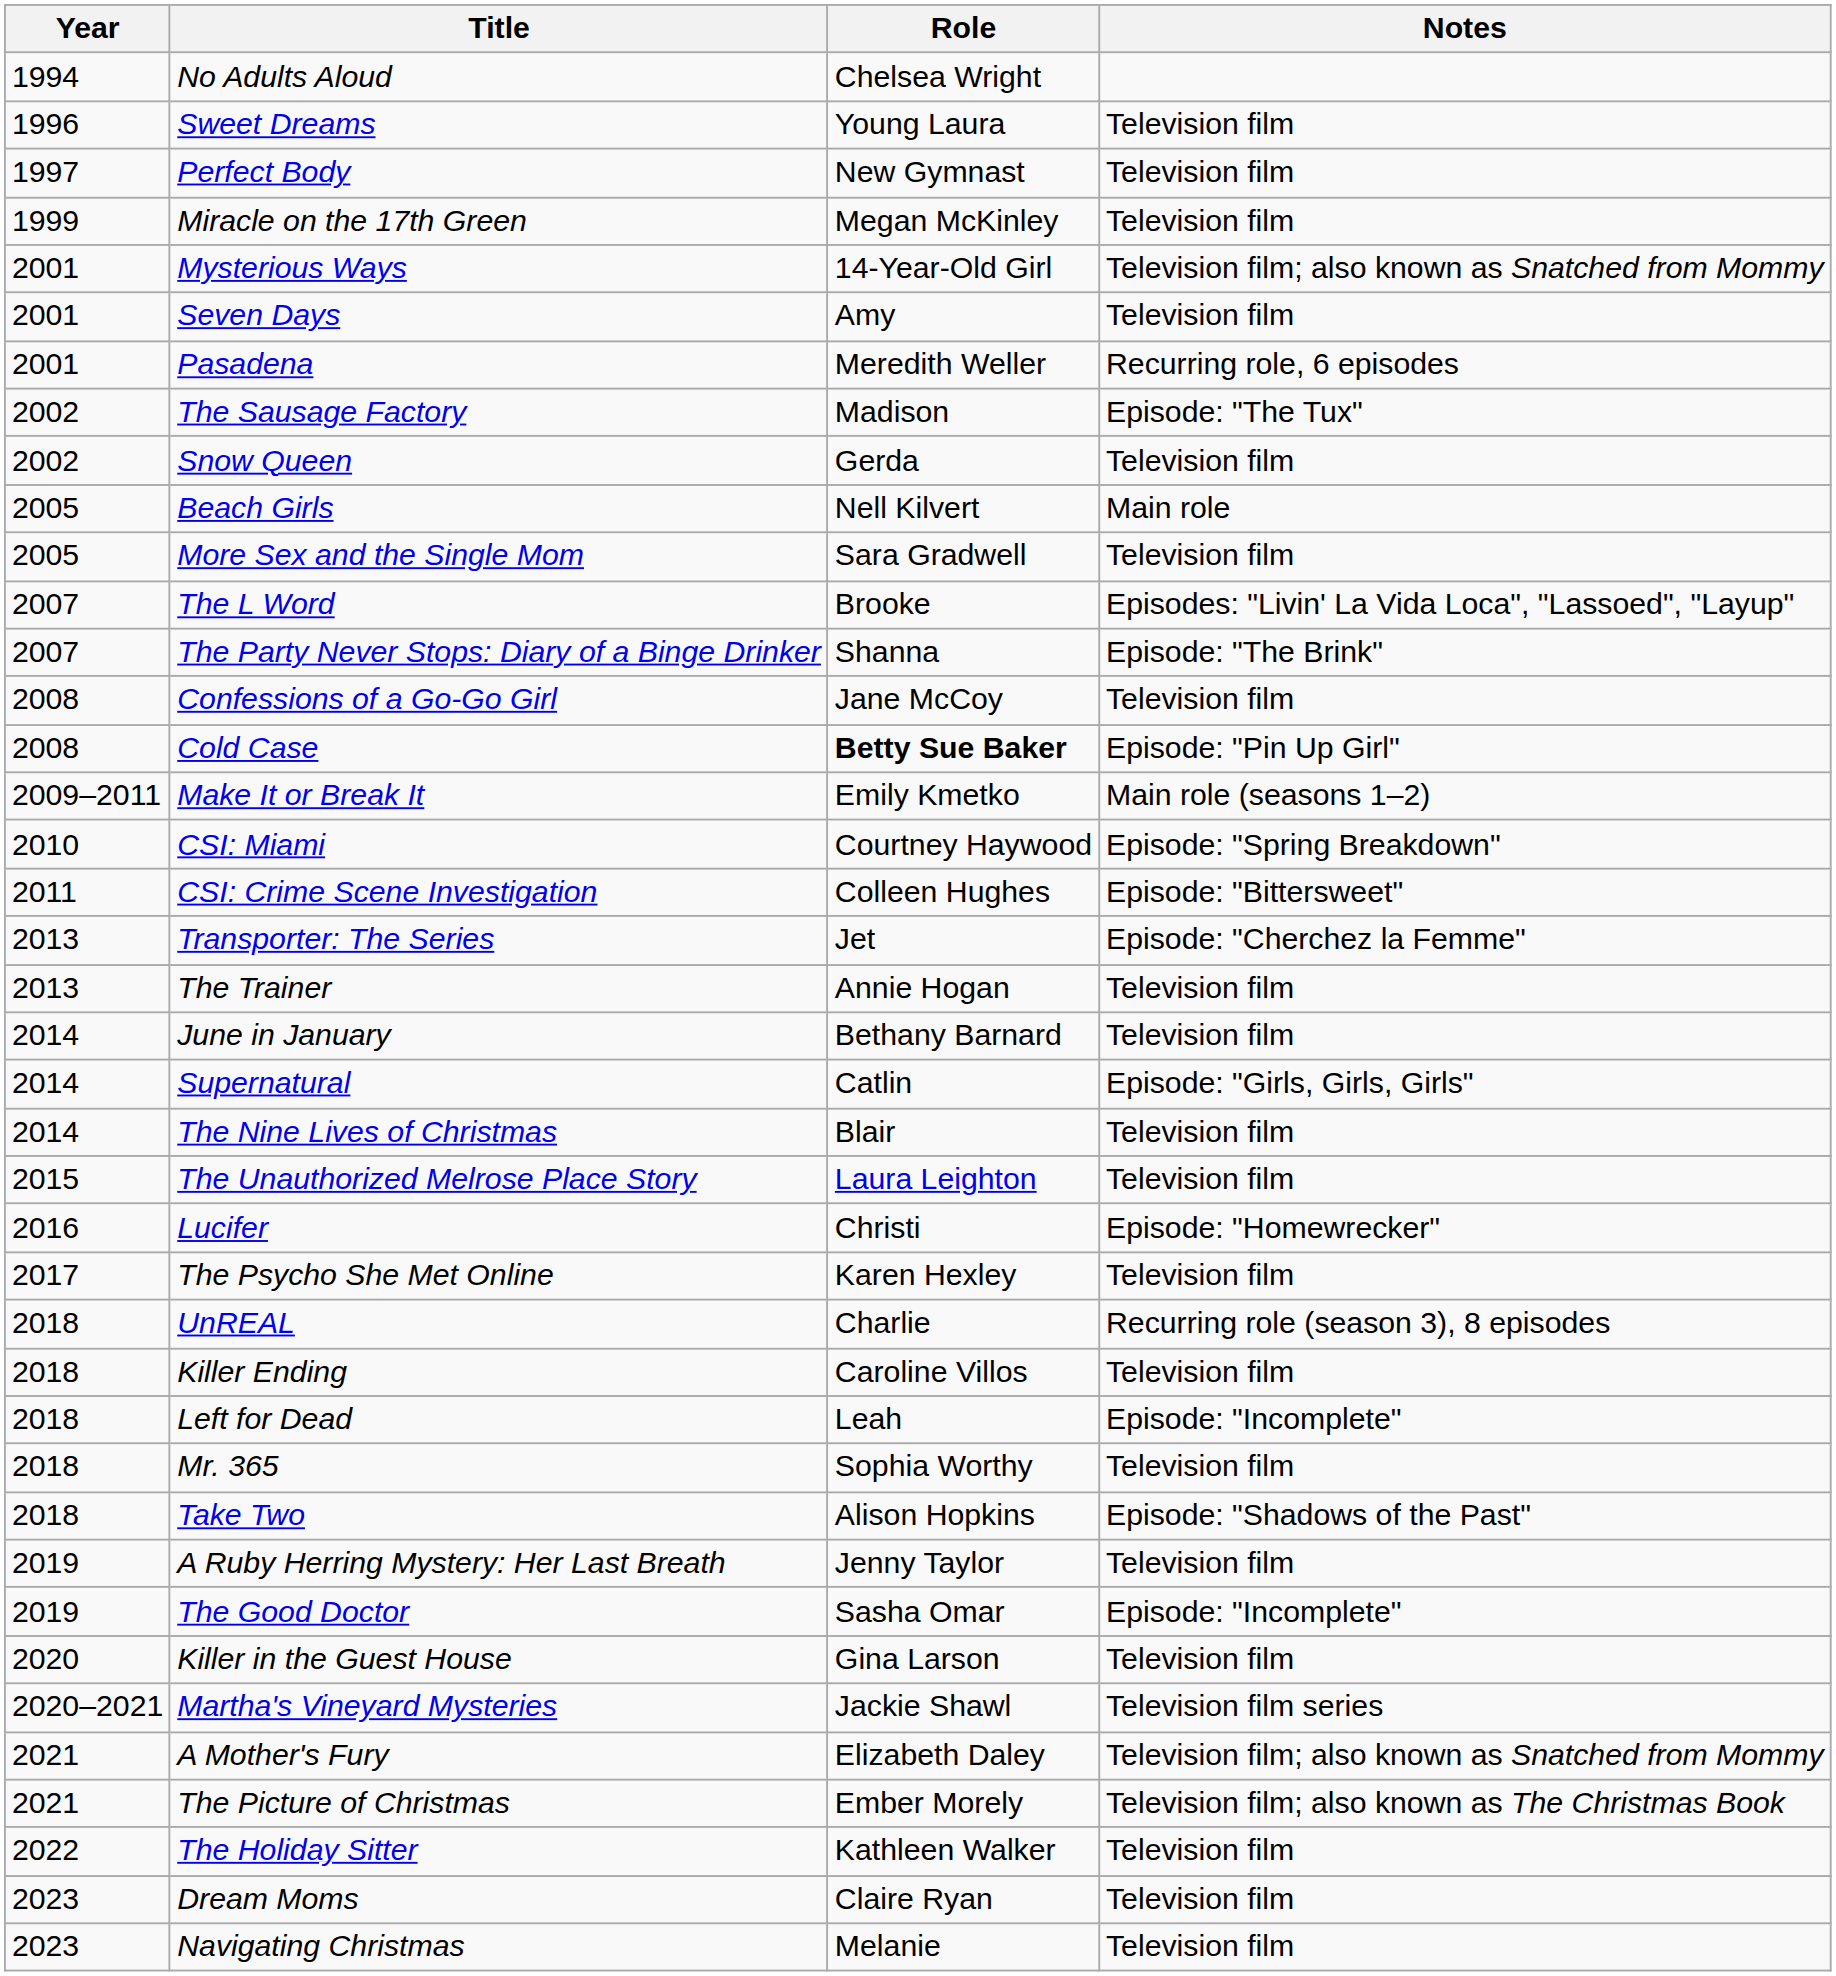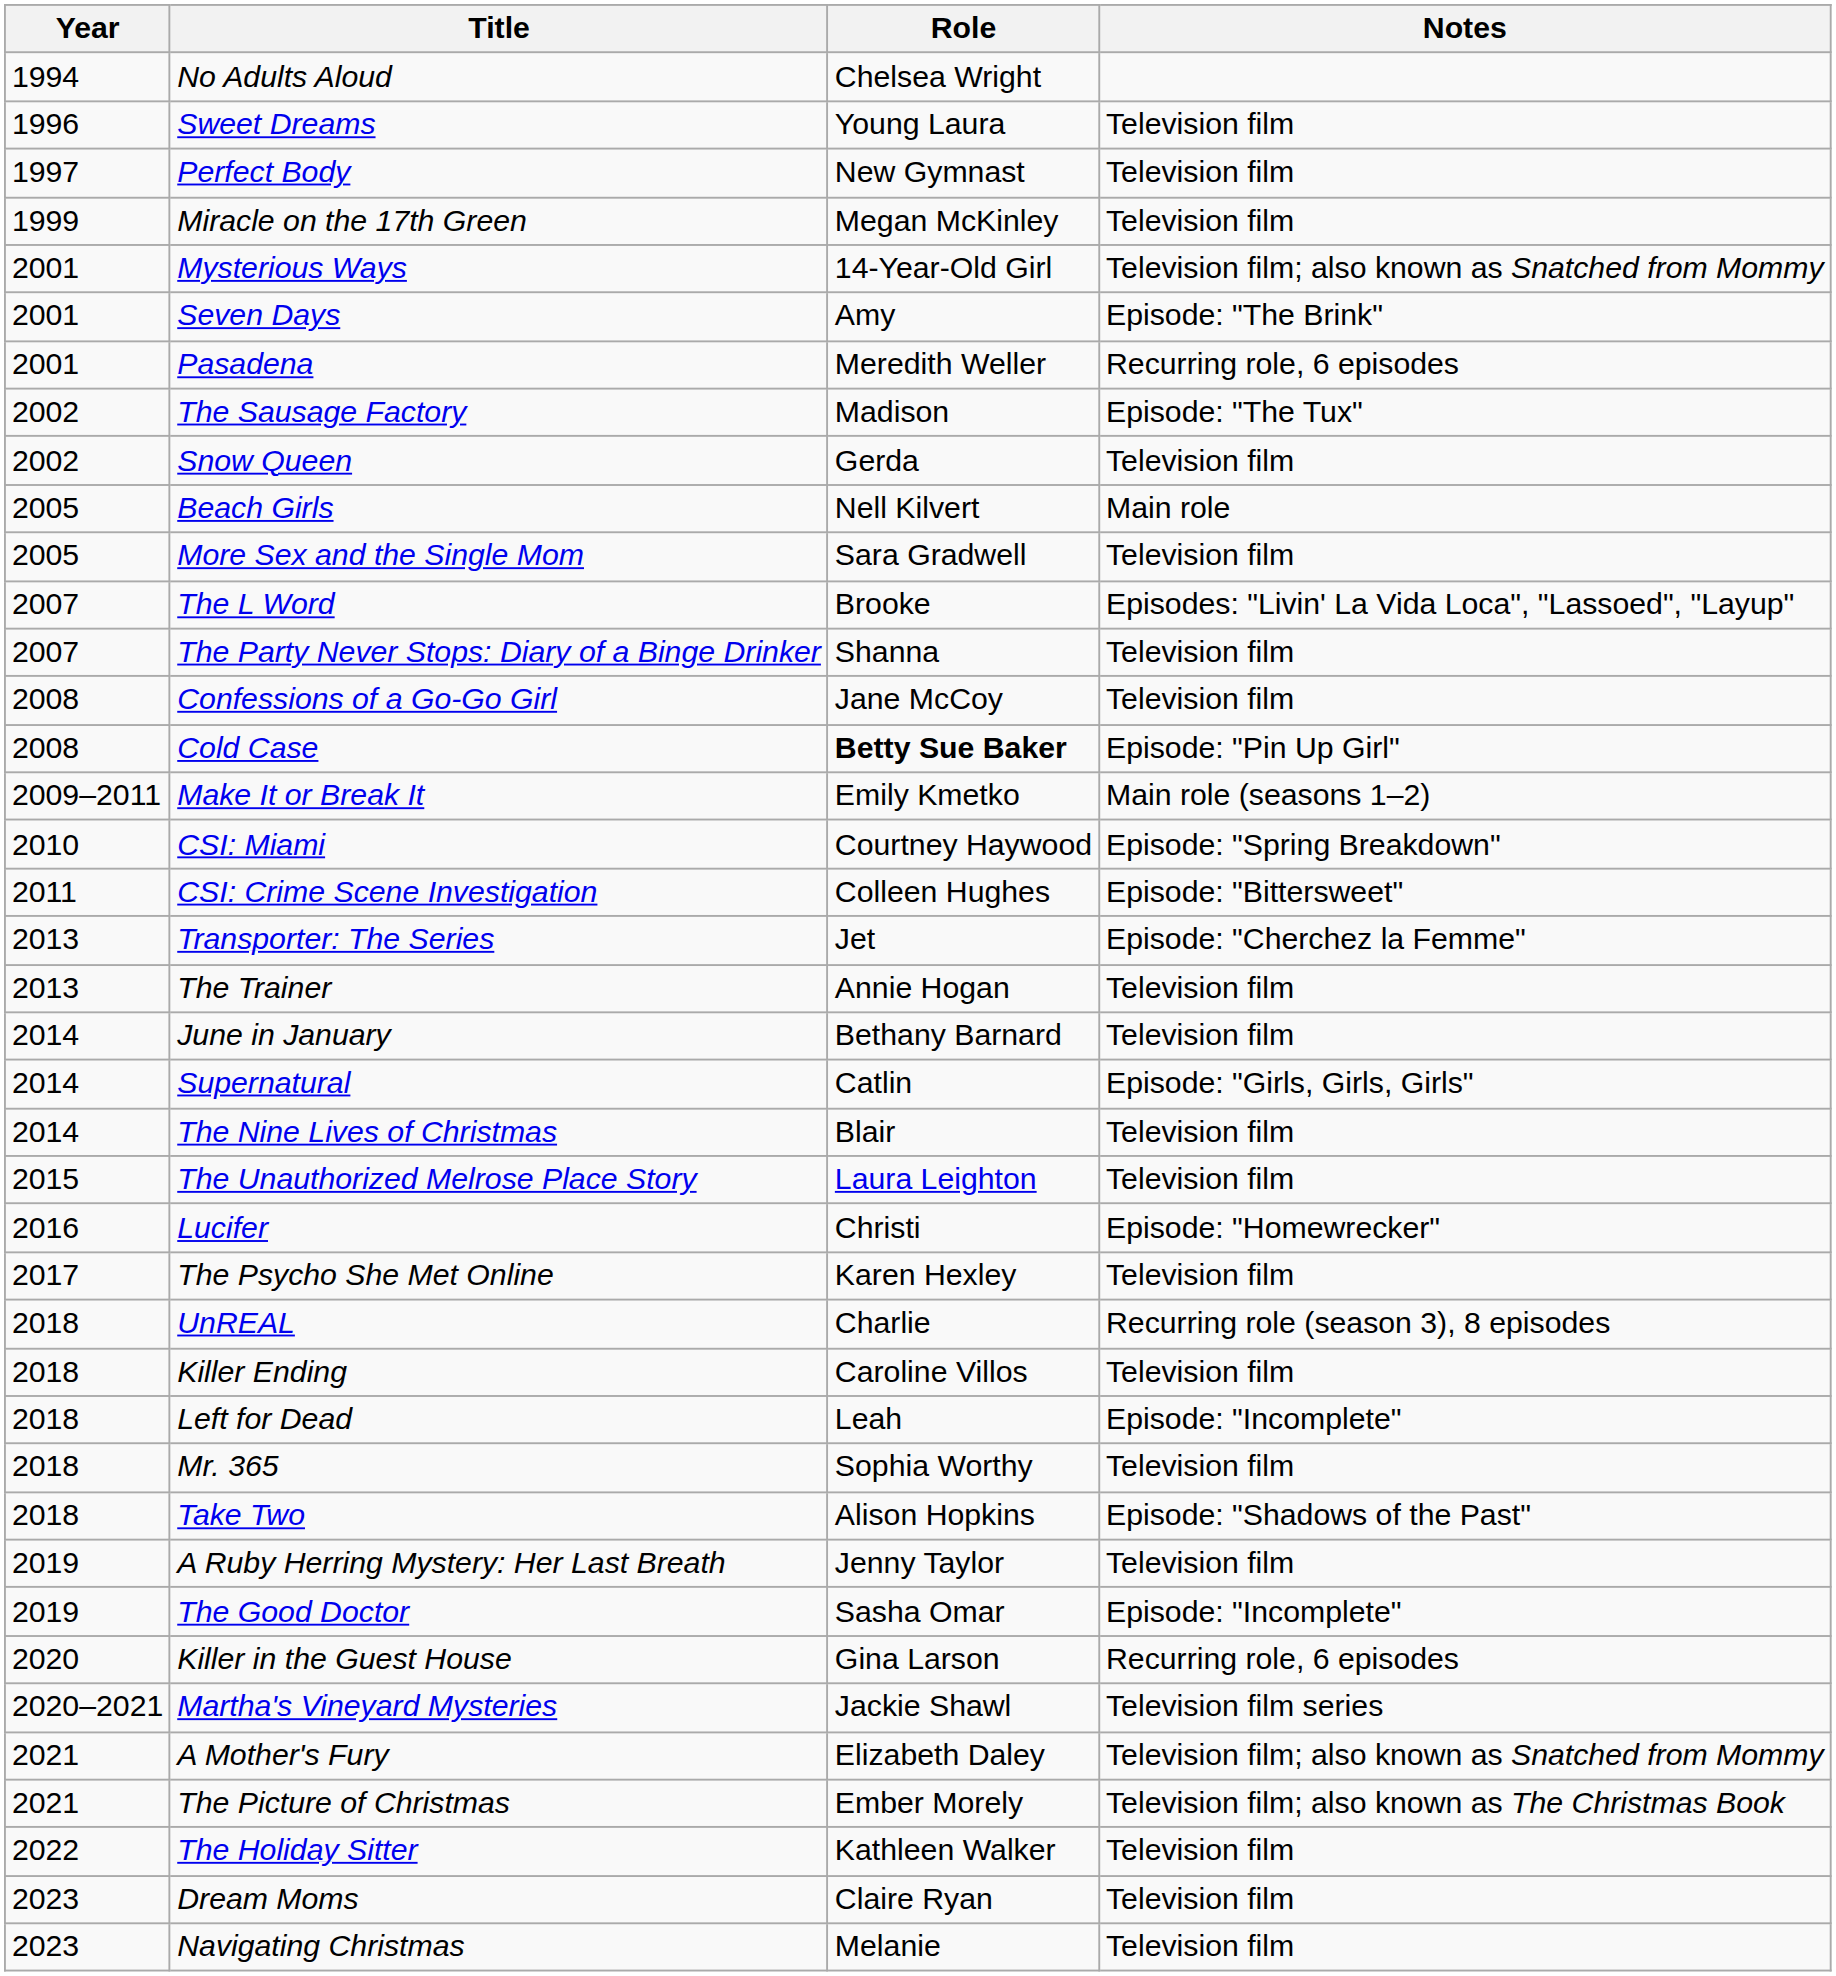 <table class="wikitable sortable">
 <tr>
 <th>Year</th>
 <th>Title</th>
 <th>Role</th>
 <th class="unsortable">Notes</th>
 </tr>
 <tr>
 <td>1994</td>
 <td><em>No Adults Aloud</em></td>
 <td>Chelsea Wright</td>
 <td></td>
 </tr>
 <tr>
 <td>1996</td>
 <td><em><a href='#'>Sweet Dreams</a></em></td>
 <td>Young Laura</td>
 <td>Television film</td>
 </tr>
 <tr>
 <td>1997</td>
 <td><em><a href='#'>Perfect Body</a></em></td>
 <td>New Gymnast</td>
 <td>Television film</td>
 </tr>
 <tr>
 <td>1999</td>
 <td><em>Miracle on the 17th Green</em></td>
 <td>Megan McKinley</td>
 <td>Television film</td>
 </tr>
 <tr>
 <td>2001</td>
 <td><em><a href='#'>Mysterious Ways</a></em></td>
 <td>14-Year-Old Girl</td>
 <td>Television film; also known as <em>Snatched from Mommy</em></td>
 </tr>
 <tr>
 <td>2001</td>
 <td><em><a href='#'>Seven Days</a></em></td>
 <td>Amy</td>
-<td>Television film</td>
+<td>Episode: "The Brink"</td>
 </tr>
 <tr>
 <td>2001</td>
 <td><em><a href='#'>Pasadena</a></em></td>
 <td>Meredith Weller</td>
 <td>Recurring role, 6 episodes</td>
 </tr>
 <tr>
 <td>2002</td>
 <td data-sort-value="Sausage Factory, The"><em><a href='#'>The Sausage Factory</a></em></td>
 <td>Madison</td>
 <td>Episode: "The Tux"</td>
 </tr>
 <tr>
 <td>2002</td>
 <td><em><a href='#'>Snow Queen</a></em></td>
 <td>Gerda</td>
 <td>Television film</td>
 </tr>
 <tr>
 <td>2005</td>
 <td><em><a href='#'>Beach Girls</a></em></td>
 <td>Nell Kilvert</td>
 <td>Main role</td>
 </tr>
 <tr>
 <td>2005</td>
 <td><em><a href='#'>More Sex and the Single Mom</a></em></td>
 <td>Sara Gradwell</td>
 <td>Television film</td>
 </tr>
 <tr>
 <td>2007</td>
 <td data-sort-value="L Word, The"><em><a href='#'>The L Word</a></em></td>
 <td>Brooke</td>
 <td>Episodes: "Livin' La Vida Loca", "Lassoed", "Layup"</td>
 </tr>
 <tr>
 <td>2007</td>
 <td data-sort-value="Party Never Stops: Diary of a Binge Drinker, The"><em><a href='#'>The Party Never Stops: Diary of a Binge Drinker</a></em></td>
 <td>Shanna</td>
-<td>Episode: "The Brink"</td>
+<td>Television film</td>
 </tr>
 <tr>
 <td>2008</td>
 <td><em><a href='#'>Confessions of a Go-Go Girl</a></em></td>
 <td>Jane McCoy</td>
 <td>Television film</td>
 </tr>
 <tr>
 <td>2008</td>
 <td><em><a href='#'>Cold Case</a></em></td>
 <td><strong>Betty Sue Baker</strong></td>
 <td>Episode: "Pin Up Girl"</td>
 </tr>
 <tr>
 <td>2009–2011</td>
 <td><em><a href='#'>Make It or Break It</a></em></td>
 <td>Emily Kmetko</td>
 <td>Main role (seasons 1–2)</td>
 </tr>
 <tr>
 <td>2010</td>
 <td><em><a href='#'>CSI: Miami</a></em></td>
 <td>Courtney Haywood</td>
 <td>Episode: "Spring Breakdown"</td>
 </tr>
 <tr>
 <td>2011</td>
 <td><em><a href='#'>CSI: Crime Scene Investigation</a></em></td>
 <td>Colleen Hughes</td>
 <td>Episode: "Bittersweet"</td>
 </tr>
 <tr>
 <td>2013</td>
 <td><em><a href='#'>Transporter: The Series</a></em></td>
 <td>Jet</td>
 <td>Episode: "Cherchez la Femme"</td>
 </tr>
 <tr>
 <td>2013</td>
 <td data-sort-value="Trainer, The"><em>The Trainer</em></td>
 <td>Annie Hogan</td>
 <td>Television film</td>
 </tr>
 <tr>
 <td>2014</td>
 <td><em>June in January</em></td>
 <td>Bethany Barnard</td>
 <td>Television film</td>
 </tr>
 <tr>
 <td>2014</td>
 <td><em><a href='#'>Supernatural</a></em></td>
 <td>Catlin</td>
 <td>Episode: "Girls, Girls, Girls"</td>
 </tr>
 <tr>
 <td>2014</td>
 <td data-sort-value="Nine Lives of Christmas, The"><em><a href='#'>The Nine Lives of Christmas</a></em></td>
 <td>Blair</td>
 <td>Television film</td>
 </tr>
 <tr>
 <td>2015</td>
 <td data-sort-value="Unauthorized Melrose Place Story, The"><em><a href='#'>The Unauthorized Melrose Place Story</a></em></td>
 <td><a href='#'>Laura Leighton</a></td>
 <td>Television film</td>
 </tr>
 <tr>
 <td>2016</td>
 <td><em><a href='#'>Lucifer</a></em></td>
 <td>Christi</td>
 <td>Episode: "Homewrecker"</td>
 </tr>
 <tr>
 <td>2017</td>
 <td data-sort-value="Psycho She Met Online, The"><em>The Psycho She Met Online</em></td>
 <td>Karen Hexley</td>
 <td>Television film</td>
 </tr>
 <tr>
 <td>2018</td>
 <td><em><a href='#'>UnREAL</a></em></td>
 <td>Charlie</td>
 <td>Recurring role (season 3), 8 episodes</td>
 </tr>
 <tr>
 <td>2018</td>
 <td><em>Killer Ending</em></td>
 <td>Caroline Villos</td>
 <td>Television film</td>
 </tr>
 <tr>
 <td>2018</td>
 <td><em>Left for Dead</em></td>
 <td>Leah</td>
 <td>Episode: "Incomplete"</td>
 </tr>
 <tr>
 <td>2018</td>
 <td><em>Mr. 365</em></td>
 <td>Sophia Worthy</td>
 <td>Television film</td>
 </tr>
 <tr>
 <td>2018</td>
 <td><em><a href='#'>Take Two</a></em></td>
 <td>Alison Hopkins</td>
 <td>Episode: "Shadows of the Past"</td>
 </tr>
 <tr>
 <td>2019</td>
 <td data-sort-value="Ruby Herring Mystery: Her Last Breath, A"><em>A Ruby Herring Mystery: Her Last Breath</em></td>
 <td>Jenny Taylor</td>
 <td>Television film</td>
 </tr>
 <tr>
 <td>2019</td>
 <td data-sort-value="Good Doctor, The"><em><a href='#'>The Good Doctor</a></em></td>
 <td>Sasha Omar</td>
 <td>Episode: "Incomplete"</td>
 </tr>
 <tr>
 <td>2020</td>
 <td><em>Killer in the Guest House</em></td>
 <td>Gina Larson</td>
-<td>Television film</td>
+<td>Recurring role, 6 episodes</td>
 </tr>
 <tr>
 <td>2020–2021</td>
 <td><em><a href='#'>Martha's Vineyard Mysteries</a></em></td>
 <td>Jackie Shawl</td>
 <td>Television film series</td>
 </tr>
 <tr>
 <td>2021</td>
 <td data-sort-value="Mother's Fury, A"><em>A Mother's Fury</em></td>
 <td>Elizabeth Daley</td>
 <td>Television film; also known as <em>Snatched from Mommy</em></td>
 </tr>
 <tr>
 <td>2021</td>
 <td data-sort-value="Picture of Christmas, The"><em>The Picture of Christmas</em></td>
 <td>Ember Morely</td>
 <td>Television film; also known as <em>The Christmas Book</em></td>
 </tr>
 <tr>
 <td>2022</td>
 <td data-sort-value="Holiday Sitter, The"><em><a href='#'>The Holiday Sitter</a></em></td>
 <td>Kathleen Walker</td>
 <td>Television film</td>
 </tr>
 <tr>
 <td>2023</td>
 <td><em>Dream Moms</em></td>
 <td>Claire Ryan</td>
 <td>Television film</td>
 </tr>
 <tr>
 <td>2023</td>
 <td><em>Navigating Christmas</em></td>
 <td>Melanie</td>
 <td>Television film</td>
 </tr>
 </table>
